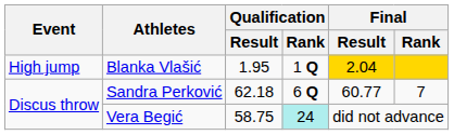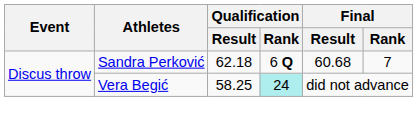 <table class="wikitable" border="1" style="font-size:90%">
 <tr>
 <th rowspan="2">Event</th>
 <th rowspan="2">Athletes</th>
 <th colspan="2">Qualification</th>
 <th colspan="2">Final</th>
 </tr>
 <tr>
 <th>Result</th>
 <th>Rank</th>
 <th>Result</th>
 <th>Rank</th>
 </tr>
 <tr>
-<td><a href='#'>High jump</a></td>
-<td><a href='#'>Blanka Vlašić</a></td>
-<td align=center>1.95</td>
-<td align=center>1 <strong>Q</strong></td>
-<td align=center bgcolor=gold>2.04</td>
-<td align=center bgcolor=gold></td>
-</tr>
-<tr>
 <td rowspan=2><a href='#'>Discus throw</a></td>
 <td><a href='#'>Sandra Perković</a></td>
 <td align=center>62.18</td>
 <td align=center>6 <strong>Q</strong></td>
-<td align=center>60.77</td>
+<td align=center>60.68</td>
 <td align=center>7</td>
 </tr>
 <tr>
 <td><a href='#'>Vera Begić</a></td>
-<td align=center>58.75</td>
+<td align=center>58.25</td>
 <td align=center style="background: paleturquoise;">24</td>
 <td align=center colspan="2">did not advance</td>
 </tr>
 </table>
